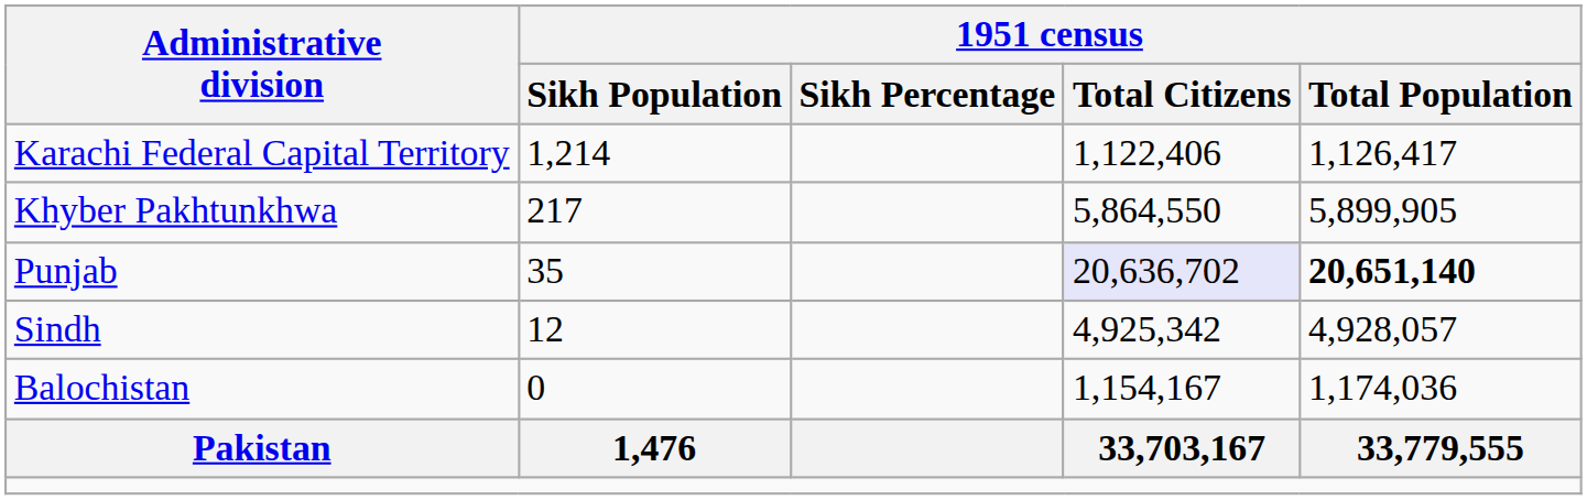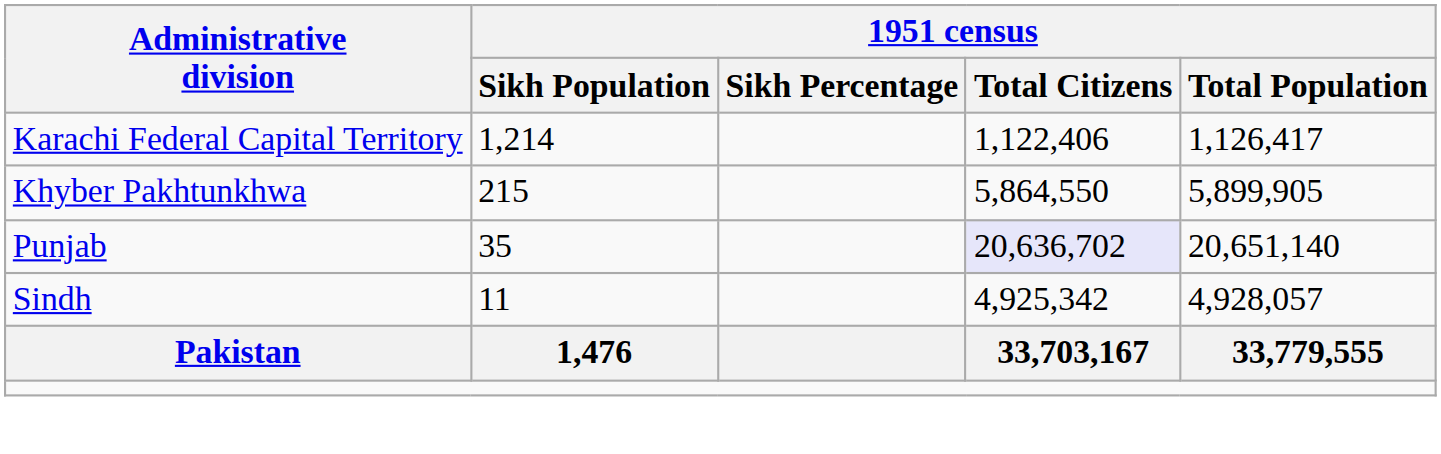 <table class="wikitable sortable">
 <tr>
 <th rowspan="2"><a href='#'>Administrative<br>division</a></th>
 <th colspan="4"><a href='#'>1951 census</a></th>
 </tr>
 <tr>
 <th>Sikh Population</th>
 <th>Sikh Percentage</th>
 <th>Total Citizens</th>
 <th>Total Population</th>
 </tr>
 <tr>
 <td><a href='#'>Karachi Federal Capital Territory</a></td>
 <td>1,214</td>
 <td></td>
 <td>1,122,406</td>
 <td>1,126,417</td>
 </tr>
 <tr>
 <td><a href='#'>Khyber Pakhtunkhwa</a></td>
-<td>217</td>
+<td>215</td>
 <td></td>
 <td>5,864,550</td>
 <td>5,899,905</td>
 </tr>
 <tr>
 <td><a href='#'>Punjab</a></td>
 <td>35</td>
 <td></td>
 <td style="background: lavender;">20,636,702</td>
-<td><strong>20,651,140</strong></td>
+<td>20,651,140</td>
 </tr>
 <tr>
 <td><a href='#'>Sindh</a></td>
-<td>12</td>
+<td>11</td>
 <td></td>
 <td>4,925,342</td>
 <td>4,928,057</td>
-</tr>
-<tr>
-<td><a href='#'>Balochistan</a></td>
-<td>0</td>
-<td></td>
-<td>1,154,167</td>
-<td>1,174,036</td>
 </tr>
 <tr>
 <th><a href='#'>Pakistan</a></th>
 <th>1,476</th>
 <th></th>
 <th>33,703,167</th>
 <th>33,779,555</th>
 </tr>
 <tr class="sortbottom">
 <td colspan="5"></td>
 </tr>
 </table>
